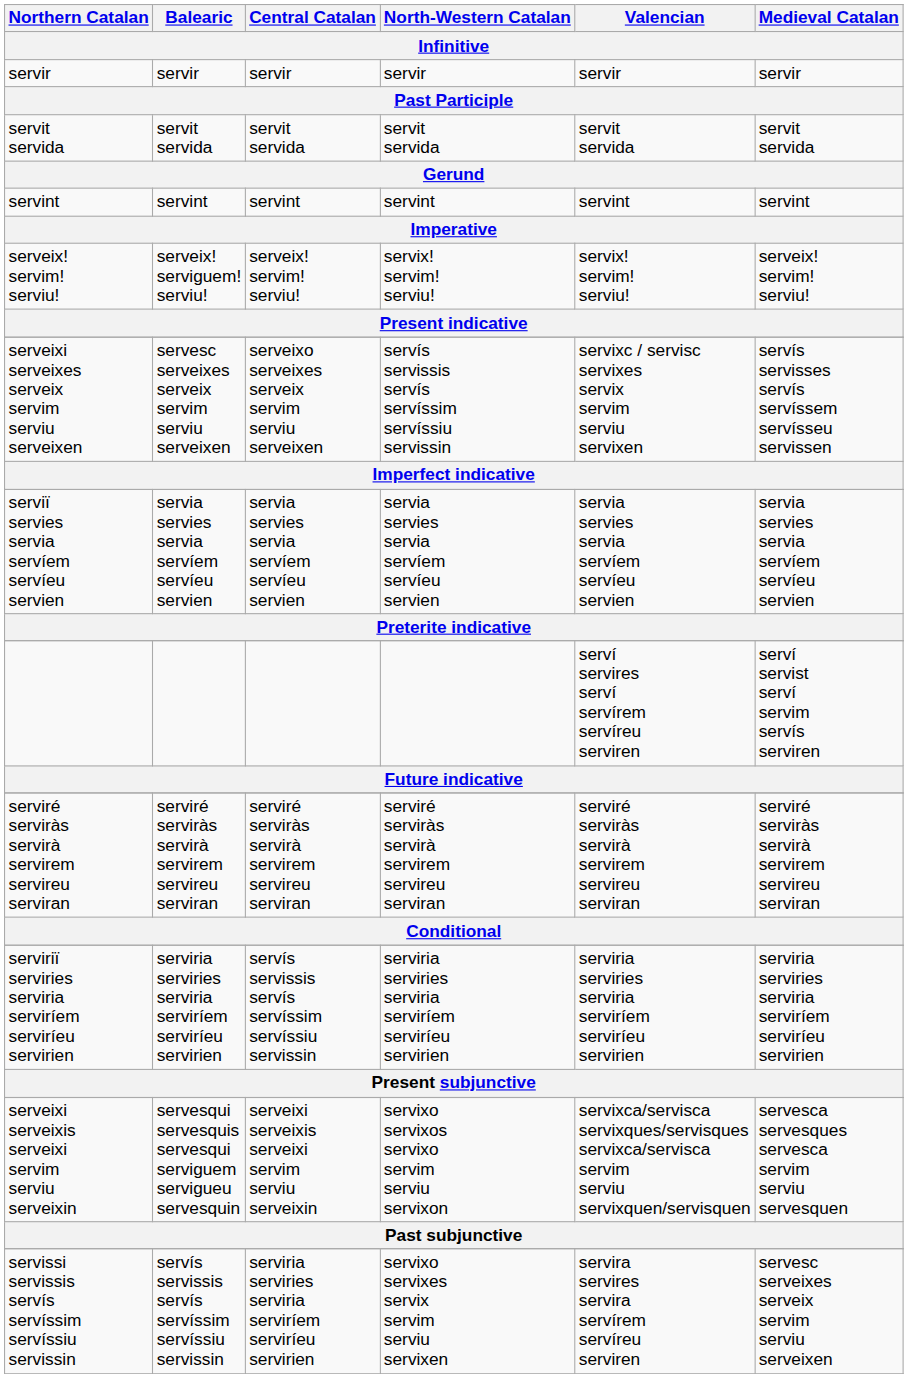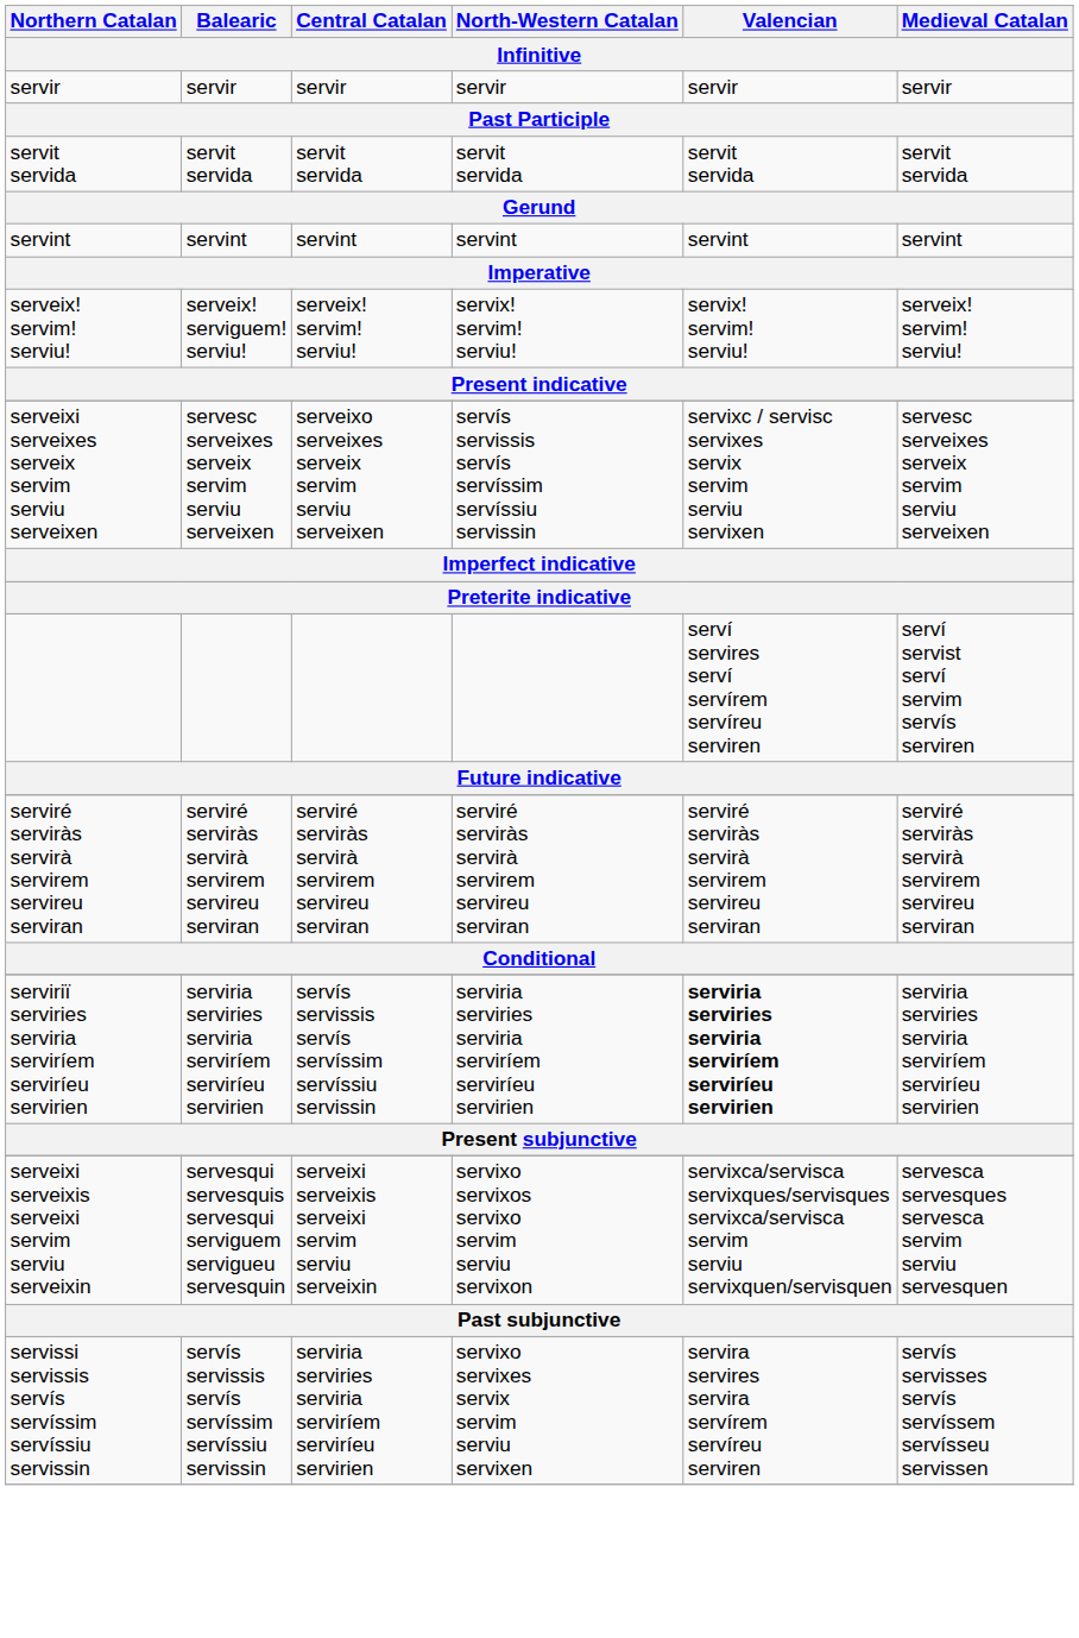 <table class="wikitable">
 <tr>
 <th style="text-align: center;"><a href='#'>Northern Catalan</a></th>
 <th><a href='#'>Balearic</a></th>
 <th><a href='#'>Central Catalan</a></th>
 <th><a href='#'>North-Western Catalan</a></th>
 <th><a href='#'>Valencian</a></th>
 <th><a href='#'>Medieval Catalan</a></th>
 </tr>
 <tr>
 <th colspan="6" style="text-align: center;"><a href='#'>Infinitive</a></th>
 </tr>
 <tr>
 <td>servir </td>
 <td>servir </td>
 <td>servir </td>
 <td>servir </td>
 <td>servir </td>
 <td>servir </td>
 </tr>
 <tr>
 <th colspan="6" style="text-align: center;"><a href='#'>Past Participle</a></th>
 </tr>
 <tr>
 <td>servit <br>servida </td>
 <td>servit <br>servida </td>
 <td>servit <br>servida </td>
 <td>servit <br>servida </td>
 <td>servit <br>servida </td>
 <td>servit <br>servida </td>
 </tr>
 <tr>
 <th colspan="6" style="text-align: center;"><a href='#'>Gerund</a></th>
 </tr>
 <tr>
 <td>servint </td>
 <td>servint </td>
 <td>servint </td>
 <td>servint </td>
 <td>servint </td>
 <td>servint </td>
 </tr>
 <tr>
 <th colspan="6" style="text-align: center;"><a href='#'>Imperative</a></th>
 </tr>
 <tr>
 <td>serveix! <br>servim! <br>serviu! </td>
 <td>serveix! <br>serviguem! <br>serviu! </td>
 <td>serveix! <br>servim! <br>serviu! </td>
 <td>servix! <br>servim! <br>serviu! </td>
 <td>servix! <br>servim! <br>serviu! </td>
 <td>serveix! <br>servim! <br>serviu! </td>
 </tr>
 <tr>
 <th colspan="6" style="text-align: center;"><a href='#'>Present indicative</a></th>
 </tr>
 <tr>
 </tr>
 <tr>
 <td>serveixi <br>serveixes <br>serveix <br>servim <br>serviu <br>serveixen </td>
 <td>servesc <br>serveixes <br>serveix  <br>servim  <br>serviu  <br>serveixen  </td>
 <td>serveixo <br>serveixes <br>serveix <br>servim <br>serviu <br>serveixen </td>
 <td>servís<br>servissis<br>servís<br>servíssim<br>servíssiu<br>servissin</td>
 <td>servixc  / servisc <br>servixes <br>servix <br>servim <br>serviu <br>servixen </td>
-<td>servís<br>servisses<br>servís<br>servíssem<br>servísseu<br>servissen</td>
+<td>servesc <br>serveixes <br>serveix <br>servim <br>serviu <br>serveixen </td>
 </tr>
 <tr>
 <th colspan="6" style="text-align: center;"><a href='#'>Imperfect indicative</a></th>
 </tr>
 <tr>
-</tr>
-<tr>
-<td>serviï <br>servies <br>servia <br>servíem <br>servíeu <br>servien </td>
-<td>servia <br>servies <br>servia <br>servíem <br>servíeu <br>servien </td>
-<td>servia <br>servies <br>servia <br>servíem <br>servíeu <br>servien </td>
-<td>servia <br>servies <br>servia <br>servíem <br>servíeu <br>servien </td>
-<td>servia <br>servies <br>servia <br>servíem <br>servíeu <br>servien </td>
-<td>servia <br>servies <br>servia <br>servíem <br>servíeu <br>servien </td>
 </tr>
 <tr>
 <th colspan="6" style="text-align: center;"><a href='#'>Preterite indicative</a></th>
 </tr>
 <tr>
 </tr>
 <tr>
 <td></td>
 <td></td>
 <td></td>
 <td></td>
 <td>serví<br>servires<br>serví<br>servírem<br>servíreu<br>serviren</td>
 <td>serví<br>servist<br>serví<br>servim<br>servís<br>serviren</td>
 </tr>
 <tr>
 <th colspan="6" style="text-align: center;"><a href='#'>Future indicative</a></th>
 </tr>
 <tr>
 </tr>
 <tr>
 <td>serviré<br>serviràs<br>servirà<br>servirem<br>servireu<br>serviran</td>
 <td>serviré<br>serviràs<br>servirà<br>servirem<br>servireu<br>serviran</td>
 <td>serviré<br>serviràs<br>servirà<br>servirem<br>servireu<br>serviran</td>
 <td>serviré<br>serviràs<br>servirà<br>servirem<br>servireu<br>serviran</td>
 <td>serviré<br>serviràs<br>servirà<br>servirem<br>servireu<br>serviran</td>
 <td>serviré<br>serviràs<br>servirà<br>servirem<br>servireu<br>serviran</td>
 </tr>
 <tr>
 <th colspan="6" style="text-align: center;"><a href='#'>Conditional</a></th>
 </tr>
 <tr>
 </tr>
 <tr>
 <td>serviriï<br>serviries<br>serviria<br>serviríem<br>serviríeu<br>servirien</td>
 <td>serviria<br>serviries<br>serviria<br>serviríem<br>serviríeu<br>servirien</td>
 <td>servís<br>servissis<br>servís<br>servíssim<br>servíssiu<br>servissin</td>
 <td>serviria<br>serviries<br>serviria<br>serviríem<br>serviríeu<br>servirien</td>
-<td>serviria<br>serviries<br>serviria<br>serviríem<br>serviríeu<br>servirien</td>
+<td><strong>serviria<br>serviries<br>serviria<br>serviríem<br>serviríeu<br>servirien</strong></td>
 <td>serviria<br>serviries<br>serviria<br>serviríem<br>serviríeu<br>servirien</td>
 </tr>
 <tr>
 <th colspan="6" style="text-align: center;">Present <a href='#'>subjunctive</a></th>
 </tr>
 <tr>
 </tr>
 <tr>
 <td>serveixi<br>serveixis<br>serveixi<br>servim<br>serviu<br>serveixin</td>
 <td>servesqui<br>servesquis<br>servesqui<br>serviguem<br>servigueu<br>servesquin</td>
 <td>serveixi<br>serveixis<br>serveixi<br>servim<br>serviu<br>serveixin</td>
 <td>servixo<br>servixos<br>servixo<br>servim<br>serviu<br>servixon</td>
 <td>servixca/servisca<br>servixques/servisques<br>servixca/servisca<br>servim<br>serviu<br>servixquen/servisquen</td>
 <td>servesca<br>servesques<br>servesca<br>servim<br>serviu<br>servesquen</td>
 </tr>
 <tr>
 <th colspan="6" style="text-align: center;">Past subjunctive</th>
 </tr>
 <tr>
 </tr>
 <tr>
 <td>servissi<br>servissis<br>servís<br>servíssim<br>servíssiu<br>servissin</td>
 <td>servís<br>servissis<br>servís<br>servíssim<br>servíssiu<br>servissin</td>
 <td>serviria<br>serviries<br>serviria<br>serviríem<br>serviríeu<br>servirien</td>
 <td>servixo <br>servixes <br>servix <br>servim <br>serviu <br>servixen </td>
 <td>servira<br>servires<br>servira<br>servírem<br>servíreu<br>serviren</td>
-<td>servesc <br>serveixes <br>serveix <br>servim <br>serviu <br>serveixen </td>
+<td>servís<br>servisses<br>servís<br>servíssem<br>servísseu<br>servissen</td>
 </tr>
 <tr>
 </tr>
 </table>
